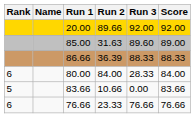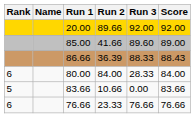 <table class="wikitable">
 <tr>
 <th>Rank</th>
 <th>Name</th>
 <th>Run 1</th>
 <th>Run 2</th>
 <th>Run 3</th>
 <th>Score</th>
 </tr>
 <tr style="background:gold;">
 <td></td>
 <td></td>
 <td>20.00</td>
 <td>89.66</td>
 <td>92.00</td>
 <td>92.00</td>
 </tr>
 <tr style="background:silver;">
 <td></td>
 <td></td>
 <td>85.00</td>
-<td>31.63</td>
+<td>41.66</td>
 <td>89.60</td>
 <td>89.00</td>
 </tr>
 <tr style="background:#CC9966;">
 <td></td>
 <td></td>
 <td>86.66</td>
 <td>36.39</td>
 <td>88.33</td>
-<td>88.33</td>
+<td>88.43</td>
 </tr>
 <tr>
 <td>6</td>
 <td></td>
 <td>80.00</td>
 <td>84.00</td>
 <td>28.33</td>
 <td>84.00</td>
 </tr>
 <tr>
 <td>5</td>
 <td></td>
 <td>83.66</td>
 <td>10.66</td>
 <td>0.00</td>
 <td>83.66</td>
 </tr>
 <tr>
 <td>6</td>
 <td></td>
 <td>76.66</td>
 <td>23.33</td>
 <td>76.66</td>
 <td>76.66</td>
 </tr>
 </table>
